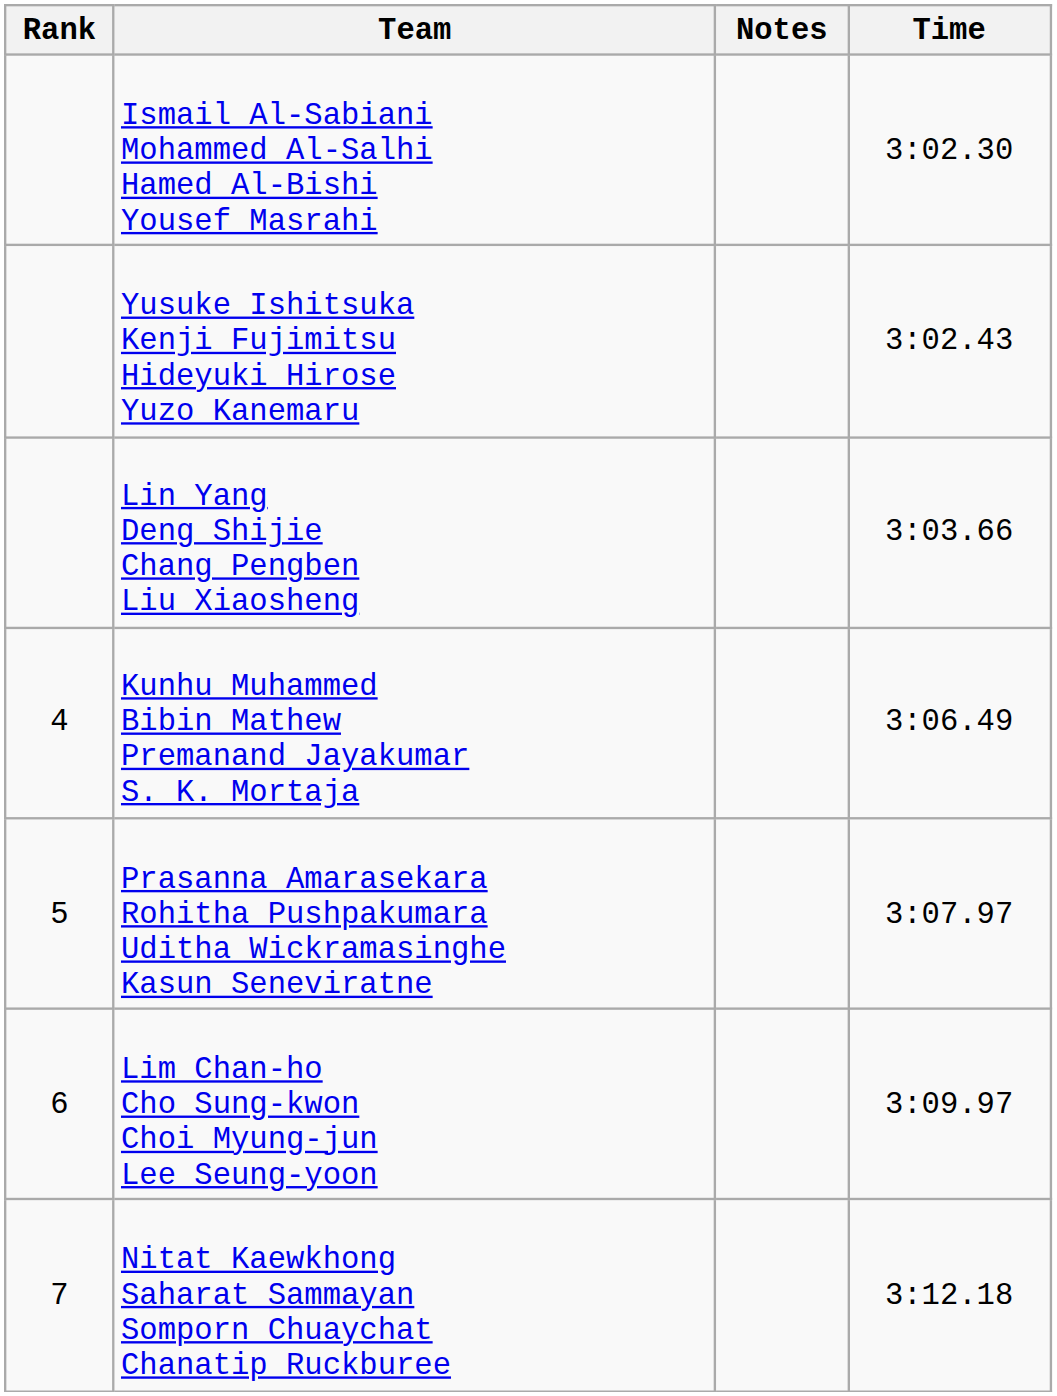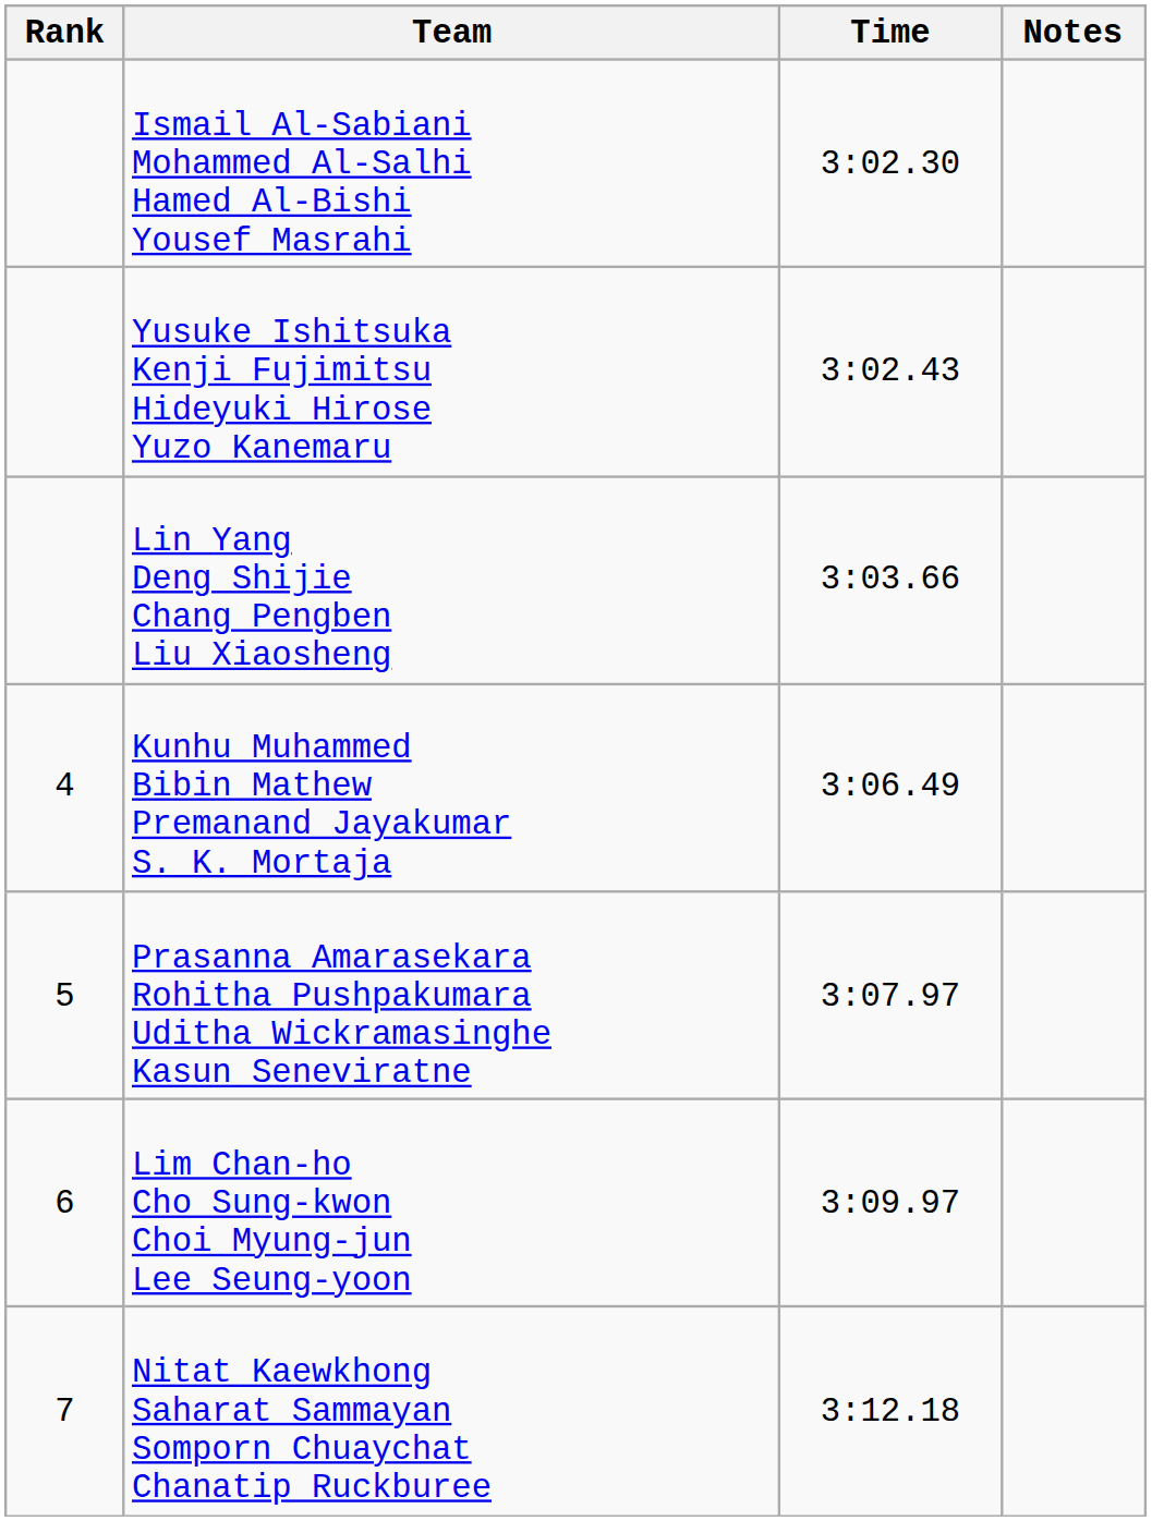 <table class="wikitable" style="text-align:center">
 <tr>
 <th width=40>Rank</th>
 <th width=250>Team</th>
+<th width=80>Time</th>
 <th width=50>Notes</th>
-<th width=80>Time</th>
 </tr>
 <tr>
 <td></td>
 <td align=left><br><a href='#'>Ismail Al-Sabiani</a><br><a href='#'>Mohammed Al-Salhi</a><br><a href='#'>Hamed Al-Bishi</a><br><a href='#'>Yousef Masrahi</a></td>
+<td>3:02.30</td>
 <td></td>
-<td>3:02.30</td>
 </tr>
 <tr>
 <td></td>
 <td align=left><br><a href='#'>Yusuke Ishitsuka</a><br><a href='#'>Kenji Fujimitsu</a><br><a href='#'>Hideyuki Hirose</a><br><a href='#'>Yuzo Kanemaru</a></td>
+<td>3:02.43</td>
 <td></td>
-<td>3:02.43</td>
 </tr>
 <tr>
 <td></td>
 <td align=left><br><a href='#'>Lin Yang</a><br><a href='#'>Deng Shijie</a><br><a href='#'>Chang Pengben</a><br><a href='#'>Liu Xiaosheng</a></td>
+<td>3:03.66</td>
 <td></td>
-<td>3:03.66</td>
 </tr>
 <tr>
 <td>4</td>
 <td align=left><br><a href='#'>Kunhu Muhammed</a><br><a href='#'>Bibin Mathew</a><br><a href='#'>Premanand Jayakumar</a><br><a href='#'>S. K. Mortaja</a></td>
+<td>3:06.49</td>
 <td></td>
-<td>3:06.49</td>
 </tr>
 <tr>
 <td>5</td>
 <td align=left><br><a href='#'>Prasanna Amarasekara</a><br><a href='#'>Rohitha Pushpakumara</a><br><a href='#'>Uditha Wickramasinghe</a><br><a href='#'>Kasun Seneviratne</a></td>
+<td>3:07.97</td>
 <td></td>
-<td>3:07.97</td>
 </tr>
 <tr>
 <td>6</td>
 <td align=left><br><a href='#'>Lim Chan-ho</a><br><a href='#'>Cho Sung-kwon</a><br><a href='#'>Choi Myung-jun</a><br><a href='#'>Lee Seung-yoon</a></td>
+<td>3:09.97</td>
 <td></td>
-<td>3:09.97</td>
 </tr>
 <tr>
 <td>7</td>
 <td align=left><br><a href='#'>Nitat Kaewkhong</a><br><a href='#'>Saharat Sammayan</a><br><a href='#'>Somporn Chuaychat</a><br><a href='#'>Chanatip Ruckburee</a></td>
+<td>3:12.18</td>
 <td></td>
-<td>3:12.18</td>
 </tr>
 </table>
